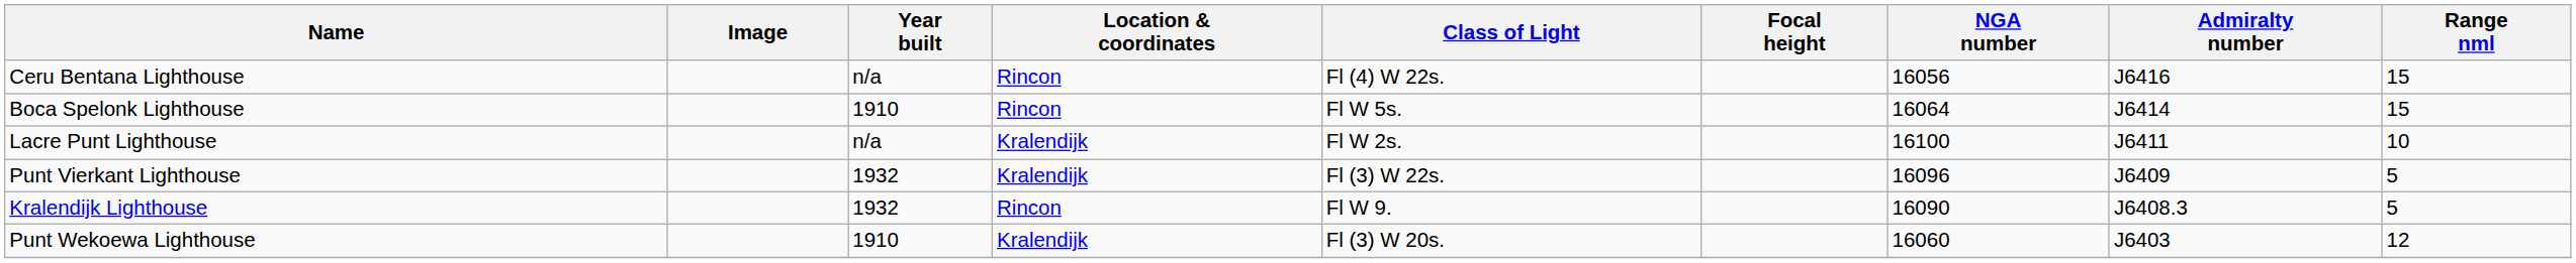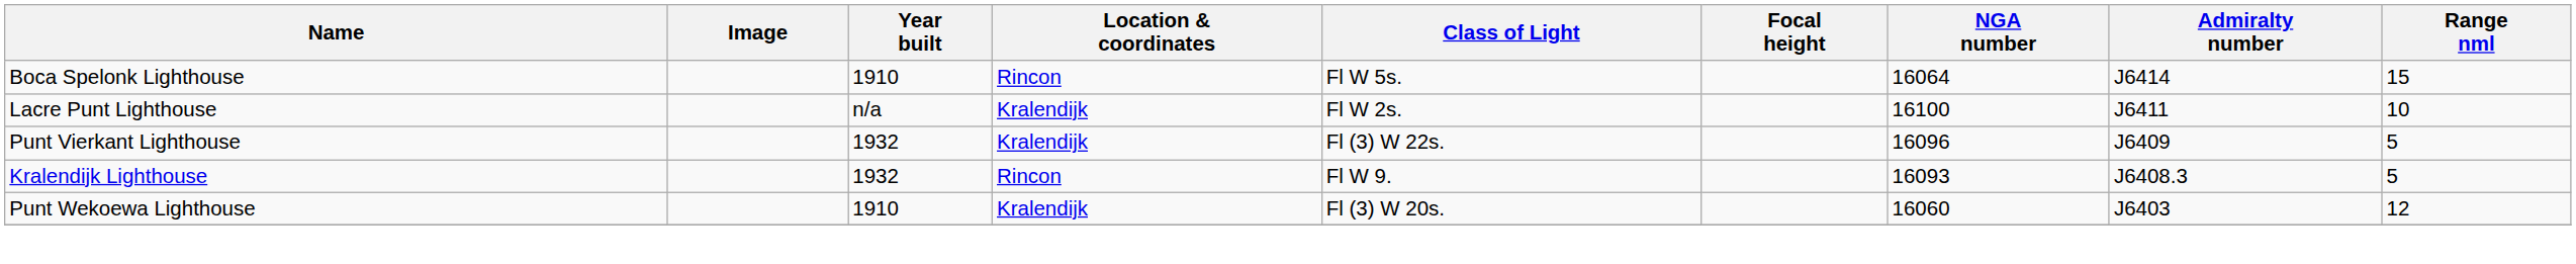 <table class="wikitable sortable" style="width:100%">
 <tr>
 <th>Name</th>
 <th>Image</th>
 <th>Year<br>built</th>
 <th>Location &<br> coordinates</th>
 <th><a href='#'>Class of Light</a><br></th>
 <th>Focal<br>height<br></th>
 <th><a href='#'>NGA</a><br>number<br></th>
 <th><a href='#'>Admiralty</a><br>number<br></th>
 <th>Range<br><a href='#'>nml</a><br></th>
-</tr>
-<tr>
-<td>Ceru Bentana Lighthouse</td>
-<td></td>
-<td>n/a</td>
-<td><a href='#'>Rincon</a><br></td>
-<td>Fl (4) W 22s.</td>
-<td></td>
-<td>16056</td>
-<td>J6416</td>
-<td>15</td>
 </tr>
 <tr>
 <td>Boca Spelonk Lighthouse</td>
 <td></td>
 <td>1910</td>
 <td><a href='#'>Rincon</a><br></td>
 <td>Fl W 5s.</td>
 <td></td>
 <td>16064</td>
 <td>J6414</td>
 <td>15</td>
 </tr>
 <tr>
 <td>Lacre Punt Lighthouse</td>
 <td></td>
 <td>n/a</td>
 <td><a href='#'>Kralendijk</a><br> </td>
 <td>Fl W 2s.</td>
 <td></td>
 <td>16100</td>
 <td>J6411</td>
 <td>10</td>
 </tr>
 <tr>
 <td>Punt Vierkant Lighthouse</td>
 <td></td>
 <td>1932</td>
 <td><a href='#'>Kralendijk</a><br></td>
 <td>Fl (3) W 22s.</td>
 <td></td>
 <td>16096</td>
 <td>J6409</td>
 <td>5</td>
 </tr>
 <tr>
 <td><a href='#'>Kralendijk Lighthouse</a></td>
 <td></td>
 <td>1932</td>
 <td><a href='#'>Rincon</a><br></td>
 <td>Fl W 9.</td>
 <td></td>
-<td>16090</td>
+<td>16093</td>
 <td>J6408.3</td>
 <td>5</td>
 </tr>
 <tr>
 <td>Punt Wekoewa Lighthouse</td>
 <td></td>
 <td>1910</td>
 <td><a href='#'>Kralendijk</a><br></td>
 <td>Fl (3) W 20s.</td>
 <td></td>
 <td>16060</td>
 <td>J6403</td>
 <td>12</td>
 </tr>
 <tr>
 </tr>
 </table>
